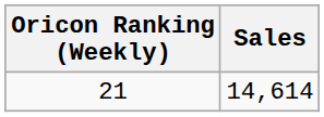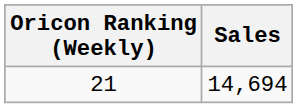 <table class="wikitable">
 <tr>
 <th>Oricon Ranking<br>(Weekly)</th>
 <th>Sales</th>
 </tr>
 <tr>
 <td align="center">21</td>
-<td>14,614</td>
+<td>14,694</td>
 </tr>
 </table>
